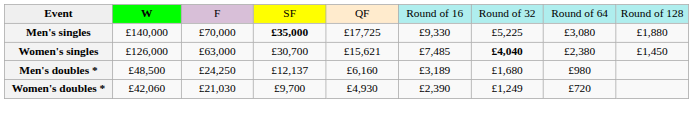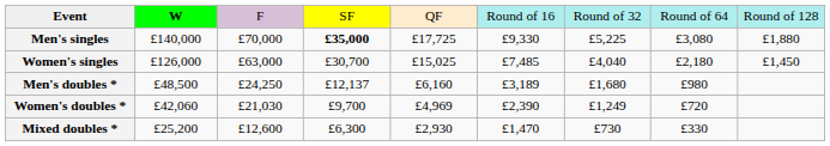 <table class=wikitable style=font-size:90%;text-align:center>
 <tr>
 <td style="width:130px; background:#efefef;"><strong>Event</strong></td>
 <td style="width:80px; background:lime;"><strong>W</strong></td>
 <td style="width:85px; background:thistle;">F</td>
 <td style="width:85px; background:#ff0;">SF</td>
 <td style="width:85px; background:#ffebcd;">QF</td>
 <td style="width:85px; background:#afeeee;">Round of 16</td>
 <td style="width:85px; background:#afeeee;">Round of 32</td>
 <td style="width:85px; background:#afeeee;">Round of 64</td>
 <td style="width:85px; background:#afeeee;">Round of 128</td>
 </tr>
 <tr>
 <td style="background:#f3f3f3;"><strong>Men's singles</strong></td>
 <td>£140,000</td>
 <td>£70,000</td>
 <td><strong>£35,000</strong></td>
 <td>£17,725</td>
 <td>£9,330</td>
 <td>£5,225</td>
 <td>£3,080</td>
 <td>£1,880</td>
 </tr>
 <tr>
 <td style="background:#f3f3f3;"><strong>Women's singles</strong></td>
 <td>£126,000</td>
 <td>£63,000</td>
 <td>£30,700</td>
-<td>£15,621</td>
+<td>£15,025</td>
 <td>£7,485</td>
-<td><strong>£4,040</strong></td>
-<td>£2,380</td>
+<td>£4,040</td>
+<td>£2,180</td>
 <td>£1,450</td>
 </tr>
 <tr>
 <td style="background:#f3f3f3;"><strong>Men's doubles *</strong></td>
 <td>£48,500</td>
 <td>£24,250</td>
 <td>£12,137</td>
 <td>£6,160</td>
 <td>£3,189</td>
 <td>£1,680</td>
 <td>£980</td>
 <td></td>
 </tr>
 <tr>
 <td style="background:#f3f3f3;"><strong>Women's doubles *</strong></td>
 <td>£42,060</td>
 <td>£21,030</td>
 <td>£9,700</td>
-<td>£4,930</td>
+<td>£4,969</td>
 <td>£2,390</td>
 <td>£1,249</td>
 <td>£720</td>
 <td></td>
 </tr>
+<tr>
+<td style="background:#f3f3f3;"><strong>Mixed doubles *</strong></td>
+<td>£25,200</td>
+<td>£12,600</td>
+<td>£6,300</td>
+<td>£2,930</td>
+<td>£1,470</td>
+<td>£730</td>
+<td>£330</td>
+<td></td>
+</tr>
 </table>
